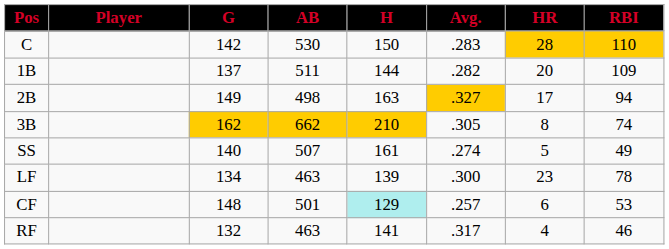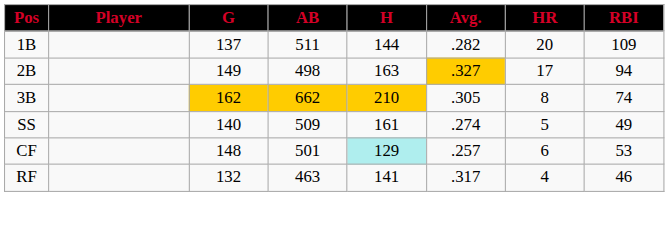 <table class="wikitable sortable">
 <tr>
 <th style="background:black;color:#d40026;" width="5%">Pos</th>
 <th style="background:black;color:#d40026;" width="16%">Player</th>
 <th style="background:black;color:#d40026;" width="9%">G</th>
 <th style="background:black;color:#d40026;" width="9%">AB</th>
 <th style="background:black;color:#d40026;" width="9%">H</th>
 <th style="background:black;color:#d40026;" width="9%">Avg.</th>
 <th style="background:black;color:#d40026;" width="9%">HR</th>
 <th style="background:black;color:#d40026;" width="9%">RBI</th>
-</tr>
-<tr align="center">
-<td>C</td>
-<td></td>
-<td>142</td>
-<td>530</td>
-<td>150</td>
-<td>.283</td>
-<td bgcolor="#FFCC00">28</td>
-<td bgcolor="#FFCC00">110</td>
 </tr>
 <tr align="center">
 <td>1B</td>
 <td></td>
 <td>137</td>
 <td>511</td>
 <td>144</td>
 <td>.282</td>
 <td>20</td>
 <td>109</td>
 </tr>
 <tr align="center">
 <td>2B</td>
 <td></td>
 <td>149</td>
 <td>498</td>
 <td>163</td>
 <td bgcolor="#FFCC00">.327</td>
 <td>17</td>
 <td>94</td>
 </tr>
 <tr align="center">
 <td>3B</td>
 <td></td>
 <td bgcolor="#FFCC00">162</td>
 <td bgcolor="#FFCC00">662</td>
 <td bgcolor="#FFCC00">210</td>
 <td>.305</td>
 <td>8</td>
 <td>74</td>
 </tr>
 <tr align="center">
 <td>SS</td>
 <td></td>
 <td>140</td>
-<td>507</td>
+<td>509</td>
 <td>161</td>
 <td>.274</td>
 <td>5</td>
 <td>49</td>
-</tr>
-<tr align="center">
-<td>LF</td>
-<td></td>
-<td>134</td>
-<td>463</td>
-<td>139</td>
-<td>.300</td>
-<td>23</td>
-<td>78</td>
 </tr>
 <tr align="center">
 <td>CF</td>
 <td></td>
 <td>148</td>
 <td>501</td>
 <td style="background: paleturquoise;">129</td>
 <td>.257</td>
 <td>6</td>
 <td>53</td>
 </tr>
 <tr align="center">
 <td>RF</td>
 <td></td>
 <td>132</td>
 <td>463</td>
 <td>141</td>
 <td>.317</td>
 <td>4</td>
 <td>46</td>
 </tr>
 </table>
